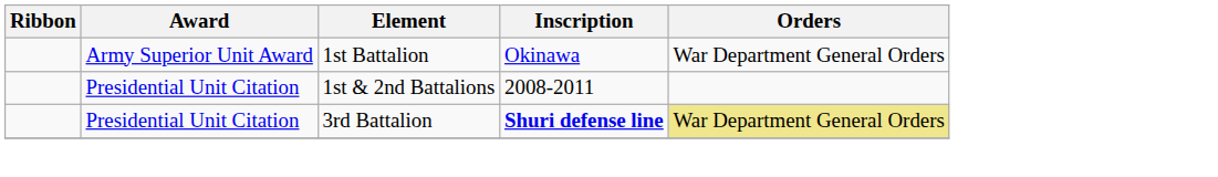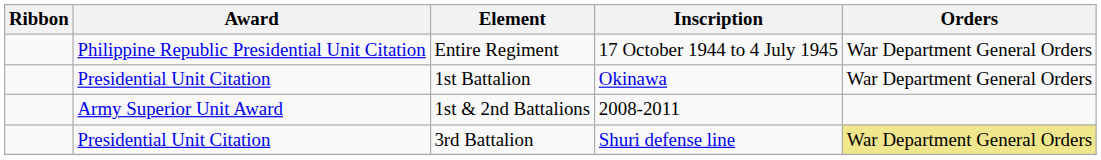 <table class="wikitable">
 <tr>
 <th>Ribbon</th>
 <th>Award</th>
 <th>Element</th>
 <th>Inscription</th>
 <th>Orders</th>
 </tr>
 <tr>
 <td></td>
-<td><a href='#'>Army Superior Unit Award</a></td>
+<td><a href='#'>Philippine Republic Presidential Unit Citation</a></td>
+<td>Entire Regiment</td>
+<td>17 October 1944 to 4 July 1945</td>
+<td>War Department General Orders</td>
+</tr>
+<tr>
+<td></td>
+<td><a href='#'>Presidential Unit Citation</a></td>
 <td>1st Battalion</td>
 <td><a href='#'>Okinawa</a></td>
 <td>War Department General Orders</td>
 </tr>
 <tr>
 <td></td>
-<td><a href='#'>Presidential Unit Citation</a></td>
+<td><a href='#'>Army Superior Unit Award</a></td>
 <td>1st & 2nd Battalions</td>
 <td>2008-2011</td>
 <td></td>
 </tr>
 <tr>
 <td></td>
 <td><a href='#'>Presidential Unit Citation</a></td>
 <td>3rd Battalion</td>
-<td><strong><a href='#'>Shuri defense line</a></strong></td>
+<td><a href='#'>Shuri defense line</a></td>
 <td style="background: khaki;">War Department General Orders</td>
 </tr>
 <tr>
 </tr>
 </table>
